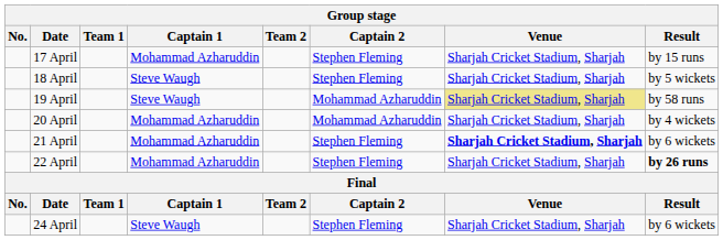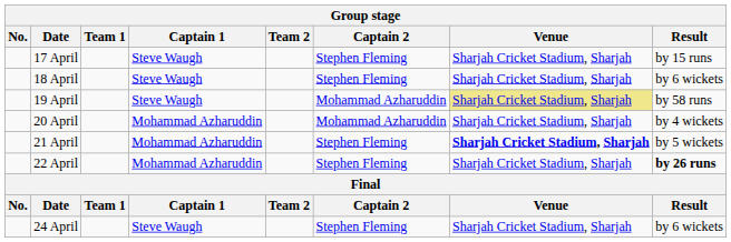 <table class="wikitable">
 <tr>
 <th colspan="9">Group stage</th>
 </tr>
 <tr>
 <th>No.</th>
 <th>Date</th>
 <th>Team 1</th>
 <th>Captain 1</th>
 <th>Team 2</th>
 <th>Captain 2</th>
 <th>Venue</th>
 <th>Result</th>
 </tr>
 <tr>
 <td></td>
 <td>17 April</td>
 <td></td>
-<td><a href='#'>Mohammad Azharuddin</a></td>
+<td><a href='#'>Steve Waugh</a></td>
 <td></td>
 <td><a href='#'>Stephen Fleming</a></td>
 <td><a href='#'>Sharjah Cricket Stadium</a>, <a href='#'>Sharjah</a></td>
 <td> by 15 runs</td>
 </tr>
 <tr>
 <td></td>
 <td>18 April</td>
 <td></td>
 <td><a href='#'>Steve Waugh</a></td>
 <td></td>
 <td><a href='#'>Stephen Fleming</a></td>
 <td><a href='#'>Sharjah Cricket Stadium</a>, <a href='#'>Sharjah</a></td>
-<td> by 5 wickets</td>
+<td> by 6 wickets</td>
 </tr>
 <tr>
 <td></td>
 <td>19 April</td>
 <td></td>
 <td><a href='#'>Steve Waugh</a></td>
 <td></td>
 <td><a href='#'>Mohammad Azharuddin</a></td>
 <td style="background: khaki;"><a href='#'>Sharjah Cricket Stadium</a>, <a href='#'>Sharjah</a></td>
 <td> by 58 runs</td>
 </tr>
 <tr>
 <td></td>
 <td>20 April</td>
 <td></td>
 <td><a href='#'>Mohammad Azharuddin</a></td>
 <td></td>
 <td><a href='#'>Mohammad Azharuddin</a></td>
 <td><a href='#'>Sharjah Cricket Stadium</a>, <a href='#'>Sharjah</a></td>
 <td> by 4 wickets</td>
 </tr>
 <tr>
 <td></td>
 <td>21 April</td>
 <td></td>
 <td><a href='#'>Mohammad Azharuddin</a></td>
 <td></td>
 <td><a href='#'>Stephen Fleming</a></td>
 <td><strong><a href='#'>Sharjah Cricket Stadium</a>, <a href='#'>Sharjah</a></strong></td>
-<td> by 6 wickets</td>
+<td> by 5 wickets</td>
 </tr>
 <tr>
 <td></td>
 <td>22 April</td>
 <td></td>
 <td><a href='#'>Mohammad Azharuddin</a></td>
 <td></td>
 <td><a href='#'>Stephen Fleming</a></td>
 <td><a href='#'>Sharjah Cricket Stadium</a>, <a href='#'>Sharjah</a></td>
 <td><strong> by 26 runs</strong></td>
 </tr>
 <tr>
 <th colspan="9">Final</th>
 </tr>
 <tr>
 <th>No.</th>
 <th>Date</th>
 <th>Team 1</th>
 <th>Captain 1</th>
 <th>Team 2</th>
 <th>Captain 2</th>
 <th>Venue</th>
 <th>Result</th>
 </tr>
 <tr>
 <td></td>
 <td>24 April</td>
 <td></td>
 <td><a href='#'>Steve Waugh</a></td>
 <td></td>
 <td><a href='#'>Stephen Fleming</a></td>
 <td><a href='#'>Sharjah Cricket Stadium</a>, <a href='#'>Sharjah</a></td>
 <td> by 6 wickets</td>
 </tr>
 </table>
